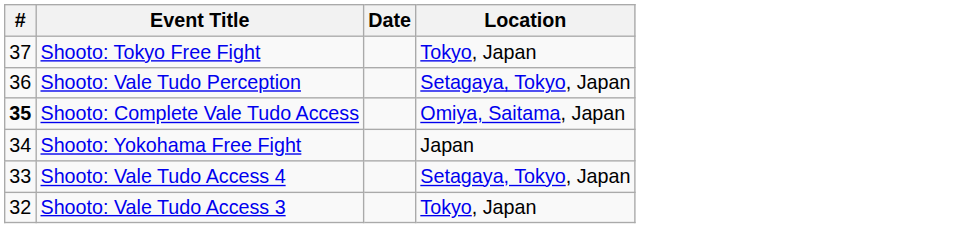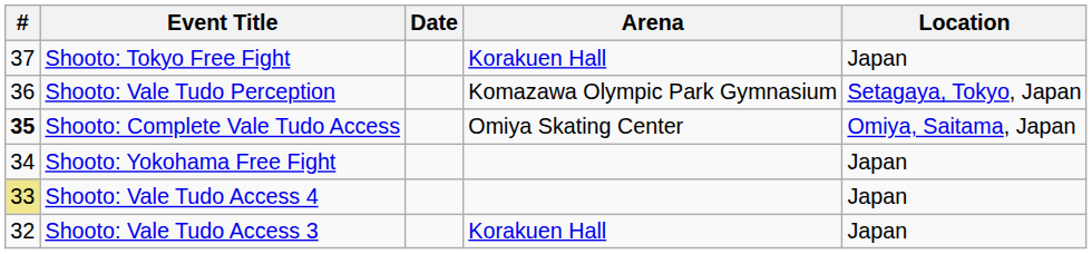 <table class="sortable wikitable succession-box" style="font-size:90%;">
 <tr>
 <th scope="col">#</th>
 <th scope="col">Event Title</th>
 <th scope="col">Date</th>
+<th scope="col">Arena</th>
 <th scope="col">Location</th>
 </tr>
 <tr>
 <td align=center>37</td>
 <td><a href='#'>Shooto: Tokyo Free Fight</a></td>
 <td></td>
-<td><a href='#'>Tokyo</a>, Japan</td>
+<td><a href='#'>Korakuen Hall</a></td>
+<td>Japan</td>
 </tr>
 <tr>
 <td align=center>36</td>
 <td><a href='#'>Shooto: Vale Tudo Perception</a></td>
 <td></td>
+<td>Komazawa Olympic Park Gymnasium</td>
 <td><a href='#'>Setagaya, Tokyo</a>, Japan</td>
 </tr>
 <tr>
 <td align=center><strong>35</strong></td>
 <td><a href='#'>Shooto: Complete Vale Tudo Access</a></td>
 <td></td>
+<td>Omiya Skating Center</td>
 <td><a href='#'>Omiya, Saitama</a>, Japan</td>
 </tr>
 <tr>
 <td align=center>34</td>
 <td><a href='#'>Shooto: Yokohama Free Fight</a></td>
 <td></td>
+<td></td>
 <td>Japan</td>
 </tr>
 <tr>
-<td align=center>33</td>
+<td align=center style="background: khaki;">33</td>
 <td><a href='#'>Shooto: Vale Tudo Access 4</a></td>
 <td></td>
-<td><a href='#'>Setagaya, Tokyo</a>, Japan</td>
+<td></td>
+<td>Japan</td>
 </tr>
 <tr>
 <td align=center>32</td>
 <td><a href='#'>Shooto: Vale Tudo Access 3</a></td>
 <td></td>
-<td><a href='#'>Tokyo</a>, Japan</td>
+<td><a href='#'>Korakuen Hall</a></td>
+<td>Japan</td>
 </tr>
 </table>
